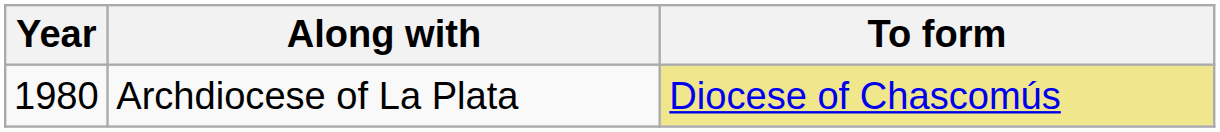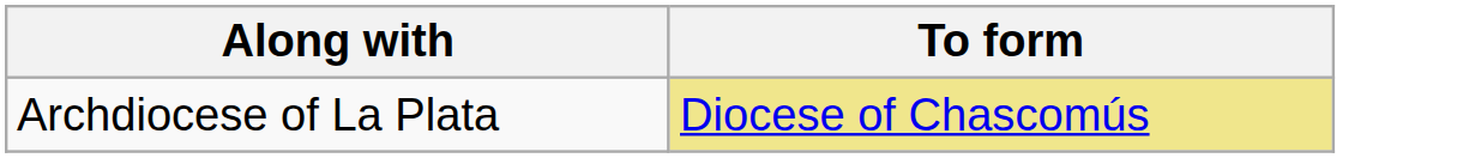 <table class="wikitable">
 <tr>
-<th>Year</th>
 <th width="225">Along with</th>
 <th width="225">To form</th>
 </tr>
 <tr valign="top">
-<td>1980</td>
 <td>Archdiocese of La Plata</td>
 <td style="background: khaki;"><a href='#'>Diocese of Chascomús</a></td>
 </tr>
 </table>
